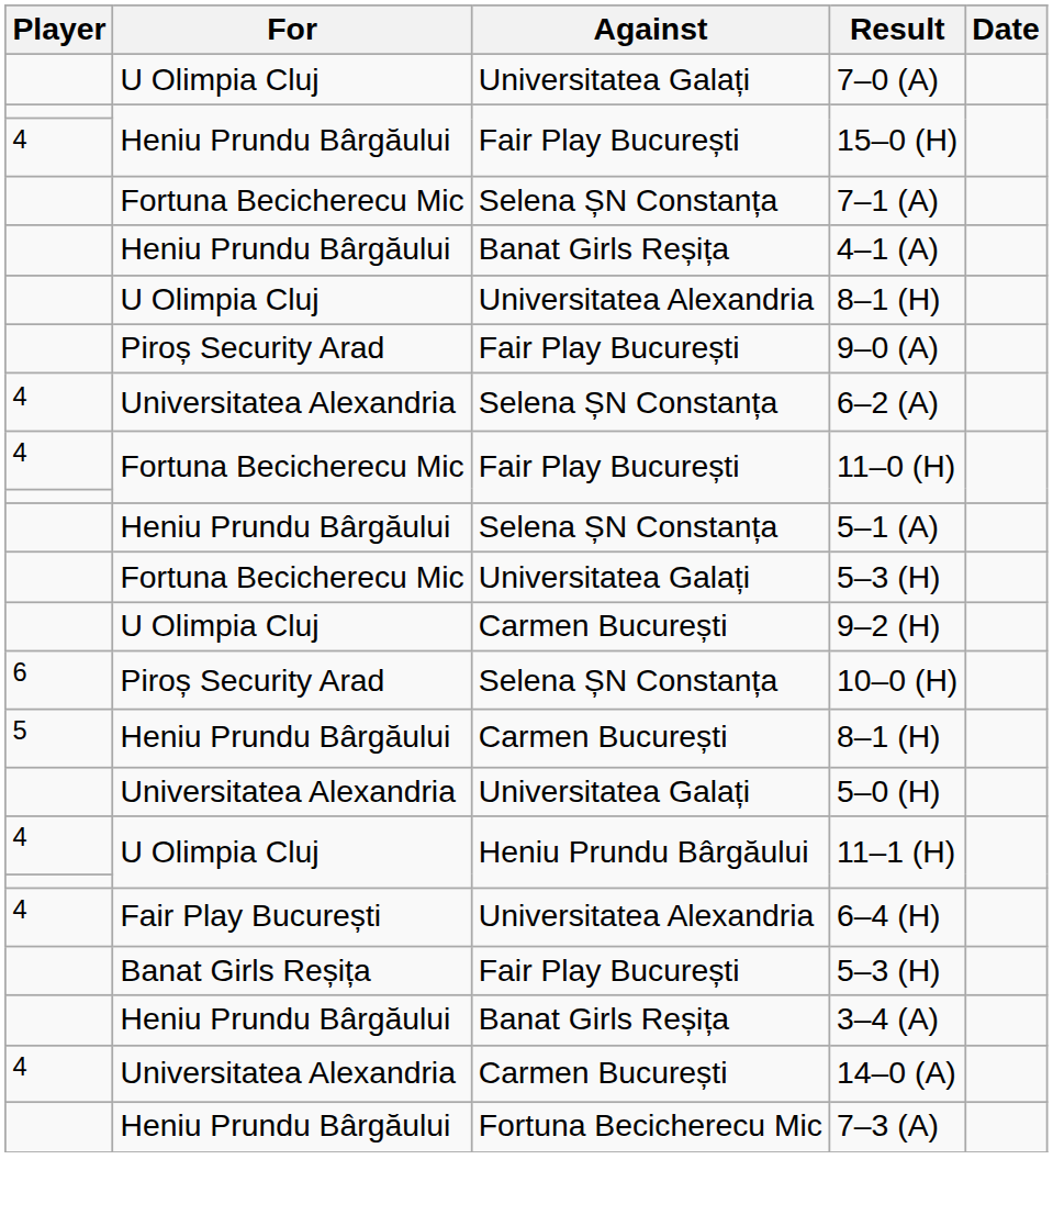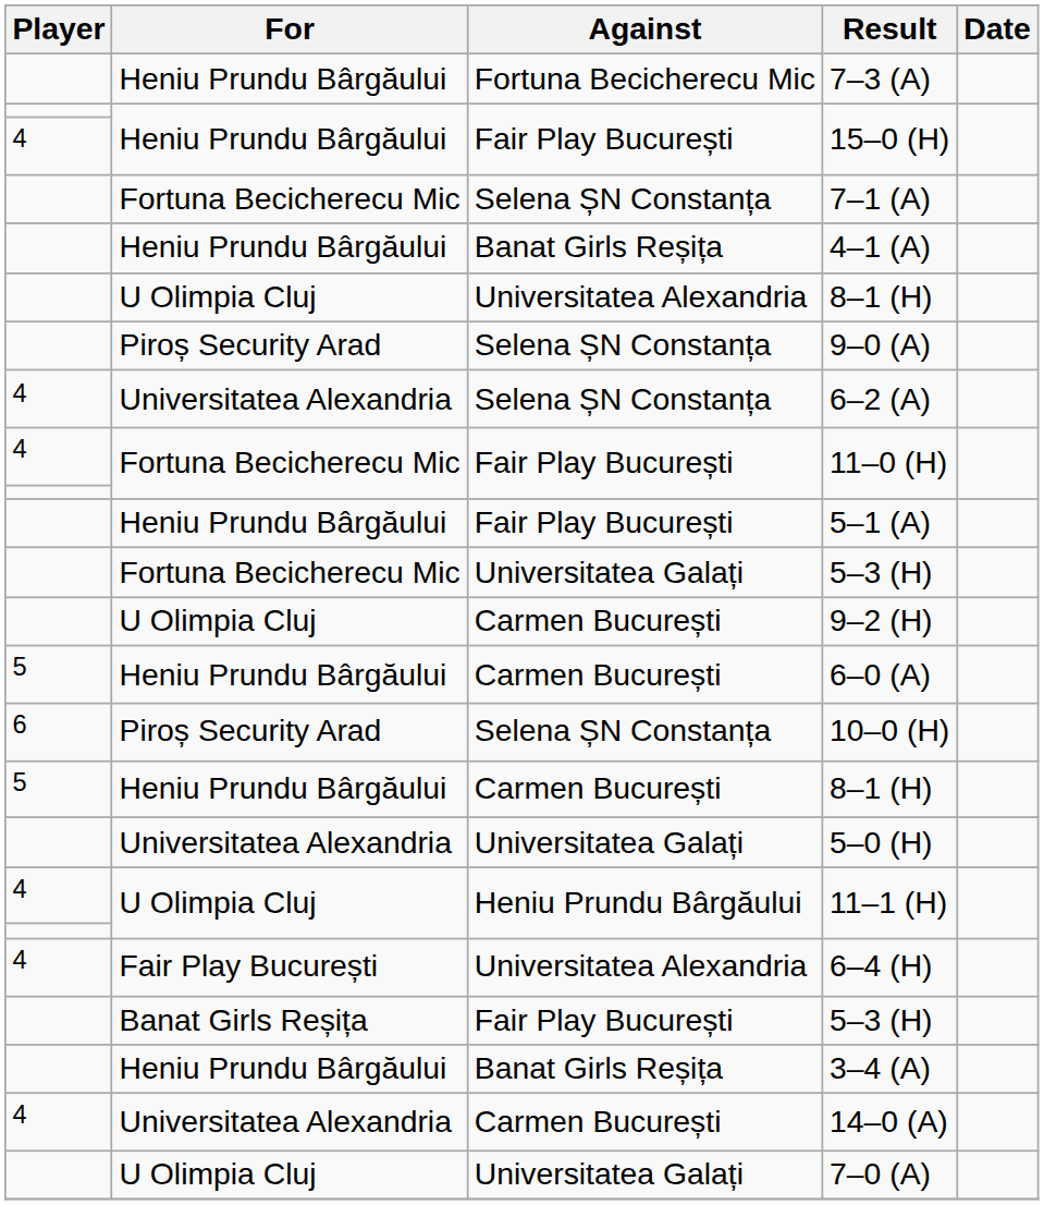 <table class="wikitable">
 <tr>
 <th>Player</th>
 <th>For</th>
 <th>Against</th>
 <th>Result</th>
 <th>Date</th>
 </tr>
 <tr>
 <td> </td>
-<td>U Olimpia Cluj</td>
-<td>Universitatea Galați</td>
-<td>7–0 (A)</td>
+<td>Heniu Prundu Bârgăului</td>
+<td>Fortuna Becicherecu Mic</td>
+<td>7–3 (A)</td>
 <td></td>
 </tr>
 <tr>
 <td> </td>
 <td rowspan="2">Heniu Prundu Bârgăului</td>
 <td rowspan="2">Fair Play București</td>
 <td rowspan="2">15–0 (H)</td>
 <td rowspan="2"></td>
 </tr>
 <tr>
 <td> <sup>4</sup></td>
 </tr>
 <tr>
 <td> </td>
 <td>Fortuna Becicherecu Mic</td>
 <td>Selena ȘN Constanța</td>
 <td>7–1 (A)</td>
 <td></td>
 </tr>
 <tr>
 <td> </td>
 <td>Heniu Prundu Bârgăului</td>
 <td>Banat Girls Reșița</td>
 <td>4–1 (A)</td>
 <td></td>
 </tr>
 <tr>
 <td> </td>
 <td>U Olimpia Cluj</td>
 <td>Universitatea Alexandria</td>
 <td>8–1 (H)</td>
 <td></td>
 </tr>
 <tr>
 <td> </td>
 <td>Piroș Security Arad</td>
-<td>Fair Play București</td>
+<td>Selena ȘN Constanța</td>
 <td>9–0 (A)</td>
 <td></td>
 </tr>
 <tr>
 <td> <sup>4</sup></td>
 <td>Universitatea Alexandria</td>
 <td>Selena ȘN Constanța</td>
 <td>6–2 (A)</td>
 <td></td>
 </tr>
 <tr>
 <td> <sup>4</sup></td>
 <td rowspan="2">Fortuna Becicherecu Mic</td>
 <td rowspan="2">Fair Play București</td>
 <td rowspan="2">11–0 (H)</td>
 <td rowspan="2"></td>
 </tr>
 <tr>
 <td> </td>
 </tr>
 <tr>
 <td> </td>
 <td>Heniu Prundu Bârgăului</td>
-<td>Selena ȘN Constanța</td>
+<td>Fair Play București</td>
 <td>5–1 (A)</td>
 <td></td>
 </tr>
 <tr>
 <td> </td>
 <td>Fortuna Becicherecu Mic</td>
 <td>Universitatea Galați</td>
 <td>5–3 (H)</td>
 <td></td>
 </tr>
 <tr>
 <td> </td>
 <td>U Olimpia Cluj</td>
 <td>Carmen București</td>
 <td>9–2 (H)</td>
+<td></td>
+</tr>
+<tr>
+<td> <sup>5</sup></td>
+<td>Heniu Prundu Bârgăului</td>
+<td>Carmen București</td>
+<td>6–0 (A)</td>
 <td></td>
 </tr>
 <tr>
 <td> <sup>6</sup></td>
 <td>Piroș Security Arad</td>
 <td>Selena ȘN Constanța</td>
 <td>10–0 (H)</td>
 <td></td>
 </tr>
 <tr>
 <td> <sup>5</sup></td>
 <td>Heniu Prundu Bârgăului</td>
 <td>Carmen București</td>
 <td>8–1 (H)</td>
 <td></td>
 </tr>
 <tr>
 <td> </td>
 <td>Universitatea Alexandria</td>
 <td>Universitatea Galați</td>
 <td>5–0 (H)</td>
 <td></td>
 </tr>
 <tr>
 <td> <sup>4</sup></td>
 <td rowspan="2">U Olimpia Cluj</td>
 <td rowspan="2">Heniu Prundu Bârgăului</td>
 <td rowspan="2">11–1 (H)</td>
 <td rowspan="2"></td>
 </tr>
 <tr>
 <td> </td>
 </tr>
 <tr>
 <td> <sup>4</sup></td>
 <td>Fair Play București</td>
 <td>Universitatea Alexandria</td>
 <td>6–4 (H)</td>
 <td></td>
 </tr>
 <tr>
 <td> </td>
 <td>Banat Girls Reșița</td>
 <td>Fair Play București</td>
 <td>5–3 (H)</td>
 <td></td>
 </tr>
 <tr>
 <td> </td>
 <td>Heniu Prundu Bârgăului</td>
 <td>Banat Girls Reșița</td>
 <td>3–4 (A)</td>
 <td></td>
 </tr>
 <tr>
 <td> <sup>4</sup></td>
 <td>Universitatea Alexandria</td>
 <td>Carmen București</td>
 <td>14–0 (A)</td>
 <td></td>
 </tr>
 <tr>
 <td> </td>
-<td>Heniu Prundu Bârgăului</td>
-<td>Fortuna Becicherecu Mic</td>
-<td>7–3 (A)</td>
+<td>U Olimpia Cluj</td>
+<td>Universitatea Galați</td>
+<td>7–0 (A)</td>
 <td></td>
 </tr>
 <tr>
 </tr>
 </table>
